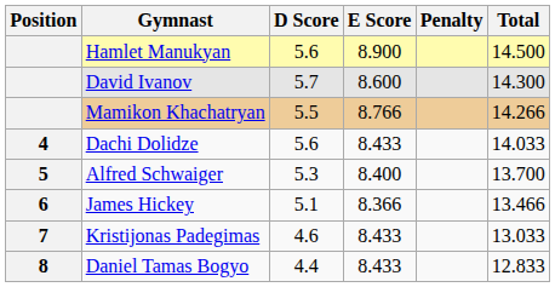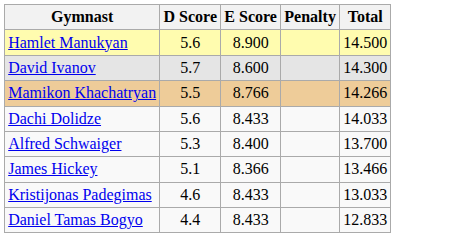 <table style="text-align:center;" class="wikitable sortable">
 <tr>
-<th>Position</th>
 <th>Gymnast</th>
 <th>D Score</th>
 <th>E Score</th>
 <th>Penalty</th>
 <th>Total</th>
 </tr>
 <tr style="background:#fffcaf;">
-<th scope="row" style="text-align:center"></th>
 <td style="text-align:left;"> <a href='#'>Hamlet Manukyan</a></td>
 <td>5.6</td>
 <td>8.900</td>
 <td></td>
 <td>14.500</td>
 </tr>
 <tr style="background:#e5e5e5;">
-<th scope="row" style="text-align:center"></th>
 <td style="text-align:left;"> <a href='#'>David Ivanov</a></td>
 <td>5.7</td>
 <td>8.600</td>
 <td></td>
 <td>14.300</td>
 </tr>
 <tr style="background:#ec9;">
-<th scope="row" style="text-align:center"></th>
 <td style="text-align:left;"> <a href='#'>Mamikon Khachatryan</a></td>
 <td>5.5</td>
 <td>8.766</td>
 <td></td>
 <td>14.266</td>
 </tr>
 <tr>
-<th>4</th>
 <td style="text-align:left;"> <a href='#'>Dachi Dolidze</a></td>
 <td>5.6</td>
 <td>8.433</td>
 <td></td>
 <td>14.033</td>
 </tr>
 <tr>
-<th>5</th>
 <td style="text-align:left;"> <a href='#'>Alfred Schwaiger</a></td>
 <td>5.3</td>
 <td>8.400</td>
 <td></td>
 <td>13.700</td>
 </tr>
 <tr>
-<th>6</th>
 <td style="text-align:left;"> <a href='#'>James Hickey</a></td>
 <td>5.1</td>
 <td>8.366</td>
 <td></td>
 <td>13.466</td>
 </tr>
 <tr>
-<th>7</th>
 <td style="text-align:left;"> <a href='#'>Kristijonas Padegimas</a></td>
 <td>4.6</td>
 <td>8.433</td>
 <td></td>
 <td>13.033</td>
 </tr>
 <tr>
-<th>8</th>
 <td style="text-align:left;"> <a href='#'>Daniel Tamas Bogyo</a></td>
 <td>4.4</td>
 <td>8.433</td>
 <td></td>
 <td>12.833</td>
 </tr>
 </table>
